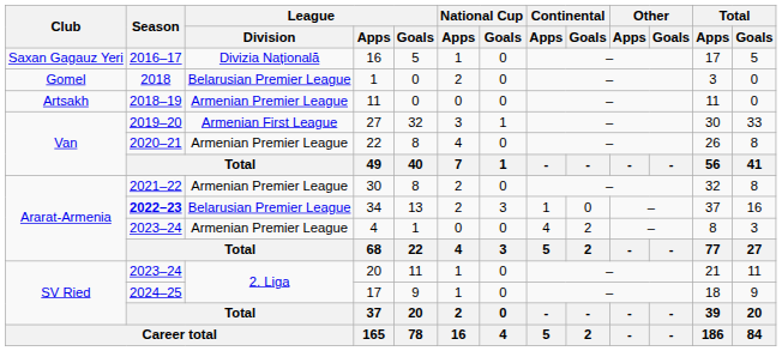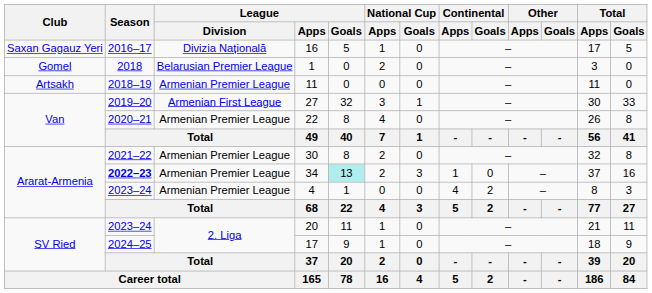 <table class="wikitable" style="text-align: center">
 <tr>
 <th rowspan="2">Club</th>
 <th rowspan="2">Season</th>
 <th colspan="3">League</th>
 <th colspan="2">National Cup</th>
 <th colspan="2">Continental</th>
 <th colspan="2">Other</th>
 <th colspan="2">Total</th>
 </tr>
 <tr>
 <th>Division</th>
 <th>Apps</th>
 <th>Goals</th>
 <th>Apps</th>
 <th>Goals</th>
 <th>Apps</th>
 <th>Goals</th>
 <th>Apps</th>
 <th>Goals</th>
 <th>Apps</th>
 <th>Goals</th>
 </tr>
 <tr>
 <td><a href='#'>Saxan Gagauz Yeri</a></td>
 <td><a href='#'>2016–17</a></td>
 <td><a href='#'>Divizia Națională</a></td>
 <td>16</td>
 <td>5</td>
 <td>1</td>
 <td>0</td>
 <td colspan="4">–</td>
 <td>17</td>
 <td>5</td>
 </tr>
 <tr>
 <td><a href='#'>Gomel</a></td>
 <td><a href='#'>2018</a></td>
 <td><a href='#'>Belarusian Premier League</a></td>
 <td>1</td>
 <td>0</td>
 <td>2</td>
 <td>0</td>
 <td colspan="4">–</td>
 <td>3</td>
 <td>0</td>
 </tr>
 <tr>
 <td><a href='#'>Artsakh</a></td>
 <td><a href='#'>2018–19</a></td>
 <td><a href='#'>Armenian Premier League</a></td>
 <td>11</td>
 <td>0</td>
 <td>0</td>
 <td>0</td>
 <td colspan="4">–</td>
 <td>11</td>
 <td>0</td>
 </tr>
 <tr>
 <td rowspan="3"><a href='#'>Van</a></td>
 <td><a href='#'>2019–20</a></td>
 <td><a href='#'>Armenian First League</a></td>
 <td>27</td>
 <td>32</td>
 <td>3</td>
 <td>1</td>
 <td colspan="4">–</td>
 <td>30</td>
 <td>33</td>
 </tr>
 <tr>
 <td><a href='#'>2020–21</a></td>
 <td>Armenian Premier League</td>
 <td>22</td>
 <td>8</td>
 <td>4</td>
 <td>0</td>
 <td colspan="4">–</td>
 <td>26</td>
 <td>8</td>
 </tr>
 <tr>
 <th colspan="2">Total</th>
 <th>49</th>
 <th>40</th>
 <th>7</th>
 <th>1</th>
 <th>-</th>
 <th>-</th>
 <th>-</th>
 <th>-</th>
 <th>56</th>
 <th>41</th>
 </tr>
 <tr>
 <td rowspan="4"><a href='#'>Ararat-Armenia</a></td>
 <td><a href='#'>2021–22</a></td>
 <td>Armenian Premier League</td>
 <td>30</td>
 <td>8</td>
 <td>2</td>
 <td>0</td>
 <td colspan="4">–</td>
 <td>32</td>
 <td>8</td>
 </tr>
 <tr>
 <td><strong><a href='#'>2022–23</a></strong></td>
-<td><a href='#'>Belarusian Premier League</a></td>
+<td>Armenian Premier League</td>
 <td>34</td>
-<td>13</td>
+<td style="background: paleturquoise;">13</td>
 <td>2</td>
 <td>3</td>
 <td>1</td>
 <td>0</td>
 <td colspan="2">–</td>
 <td>37</td>
 <td>16</td>
 </tr>
 <tr>
 <td><a href='#'>2023–24</a></td>
 <td>Armenian Premier League</td>
 <td>4</td>
 <td>1</td>
 <td>0</td>
 <td>0</td>
 <td>4</td>
 <td>2</td>
 <td colspan="2">–</td>
 <td>8</td>
 <td>3</td>
 </tr>
 <tr>
 <th colspan="2">Total</th>
 <th>68</th>
 <th>22</th>
 <th>4</th>
 <th>3</th>
 <th>5</th>
 <th>2</th>
 <th>-</th>
 <th>-</th>
 <th>77</th>
 <th>27</th>
 </tr>
 <tr>
 <td rowspan="3"><a href='#'>SV Ried</a></td>
 <td><a href='#'>2023–24</a></td>
 <td rowspan="2"><a href='#'>2. Liga</a></td>
 <td>20</td>
 <td>11</td>
 <td>1</td>
 <td>0</td>
 <td colspan="4">–</td>
 <td>21</td>
 <td>11</td>
 </tr>
 <tr>
 <td><a href='#'>2024–25</a></td>
 <td>17</td>
 <td>9</td>
 <td>1</td>
 <td>0</td>
 <td colspan="4">–</td>
 <td>18</td>
 <td>9</td>
 </tr>
 <tr>
 <th colspan="2">Total</th>
 <th>37</th>
 <th>20</th>
 <th>2</th>
 <th>0</th>
 <th>-</th>
 <th>-</th>
 <th>-</th>
 <th>-</th>
 <th>39</th>
 <th>20</th>
 </tr>
 <tr>
 <th colspan="3">Career total</th>
 <th>165</th>
 <th>78</th>
 <th>16</th>
 <th>4</th>
 <th>5</th>
 <th>2</th>
 <th>-</th>
 <th>-</th>
 <th>186</th>
 <th>84</th>
 </tr>
 </table>
